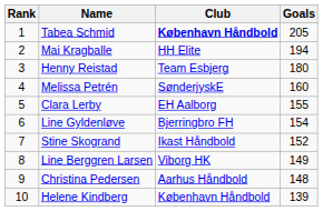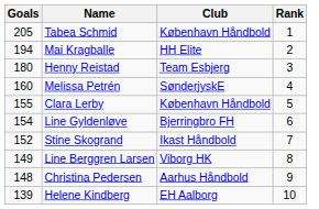 <table class="wikitable sortable" style="text-align:center">
 <tr>
-<th>Rank</th>
+<th>Goals</th>
 <th>Name</th>
 <th>Club</th>
-<th>Goals</th>
+<th>Rank</th>
 </tr>
 <tr>
+<td>205</td>
+<td style="text-align:left"> <a href='#'>Tabea Schmid</a></td>
+<td style="text-align:left"><a href='#'>København Håndbold</a></td>
 <td>1</td>
-<td style="text-align:left"> <a href='#'>Tabea Schmid</a></td>
-<td style="text-align:left"><strong><a href='#'>København Håndbold</a></strong></td>
-<td>205</td>
 </tr>
 <tr>
-<td>2</td>
+<td>194</td>
 <td style="text-align:left"> <a href='#'>Mai Kragballe</a></td>
 <td style="text-align:left"><a href='#'>HH Elite</a></td>
-<td>194</td>
+<td>2</td>
 </tr>
 <tr>
-<td>3</td>
+<td>180</td>
 <td style="text-align:left"> <a href='#'>Henny Reistad</a></td>
 <td style="text-align:left"><a href='#'>Team Esbjerg</a></td>
-<td>180</td>
+<td>3</td>
 </tr>
 <tr>
-<td>4</td>
+<td>160</td>
 <td style="text-align:left"> <a href='#'>Melissa Petrén</a></td>
 <td style="text-align:left"><a href='#'>SønderjyskE</a></td>
-<td>160</td>
+<td>4</td>
 </tr>
 <tr>
+<td>155</td>
+<td style="text-align:left"> <a href='#'>Clara Lerby</a></td>
+<td style="text-align:left"><a href='#'>København Håndbold</a></td>
 <td>5</td>
-<td style="text-align:left"> <a href='#'>Clara Lerby</a></td>
-<td style="text-align:left"><a href='#'>EH Aalborg</a></td>
-<td>155</td>
 </tr>
 <tr>
-<td>6</td>
+<td>154</td>
 <td style="text-align:left"> <a href='#'>Line Gyldenløve</a></td>
 <td style="text-align:left"><a href='#'>Bjerringbro FH</a></td>
-<td>154</td>
+<td>6</td>
 </tr>
 <tr>
-<td>7</td>
+<td>152</td>
 <td style="text-align:left"> <a href='#'>Stine Skogrand</a></td>
 <td style="text-align:left"><a href='#'>Ikast Håndbold</a></td>
-<td>152</td>
+<td>7</td>
 </tr>
 <tr>
-<td>8</td>
+<td>149</td>
 <td style="text-align:left"> <a href='#'>Line Berggren Larsen</a></td>
 <td style="text-align:left"><a href='#'>Viborg HK</a></td>
-<td>149</td>
+<td>8</td>
 </tr>
 <tr>
-<td>9</td>
+<td>148</td>
 <td style="text-align:left"> <a href='#'>Christina Pedersen</a></td>
 <td style="text-align:left"><a href='#'>Aarhus Håndbold</a></td>
-<td>148</td>
+<td>9</td>
 </tr>
 <tr>
+<td>139</td>
+<td style="text-align:left"> <a href='#'>Helene Kindberg</a></td>
+<td style="text-align:left"><a href='#'>EH Aalborg</a></td>
 <td>10</td>
-<td style="text-align:left"> <a href='#'>Helene Kindberg</a></td>
-<td style="text-align:left"><a href='#'>København Håndbold</a></td>
-<td>139</td>
 </tr>
 </table>
